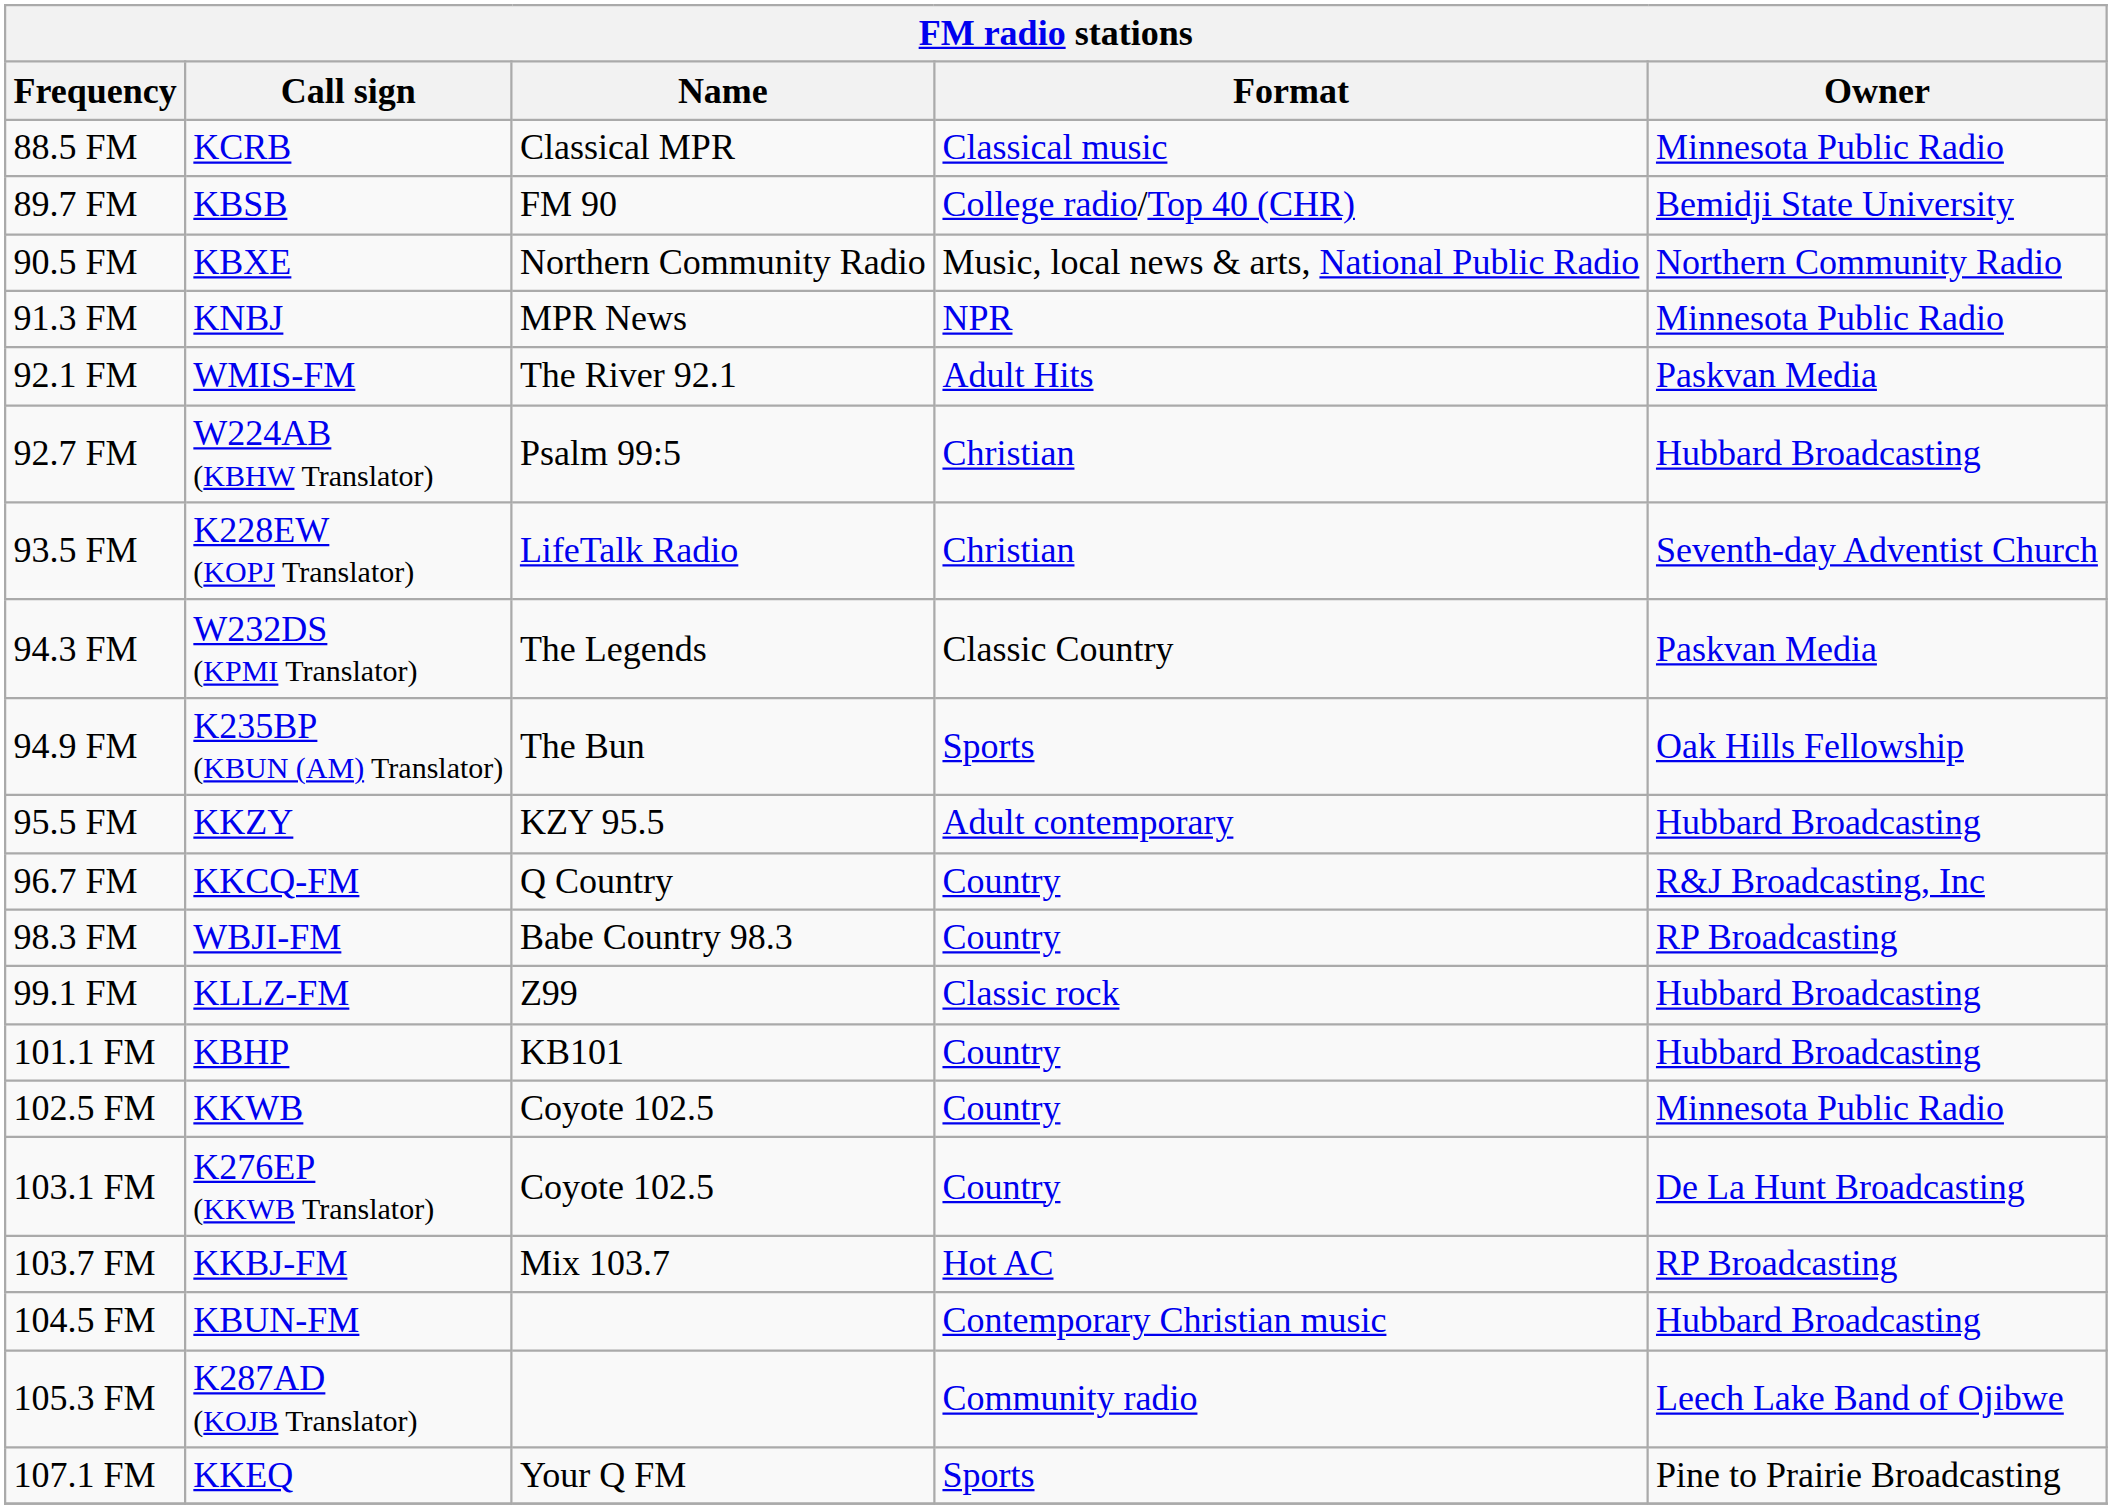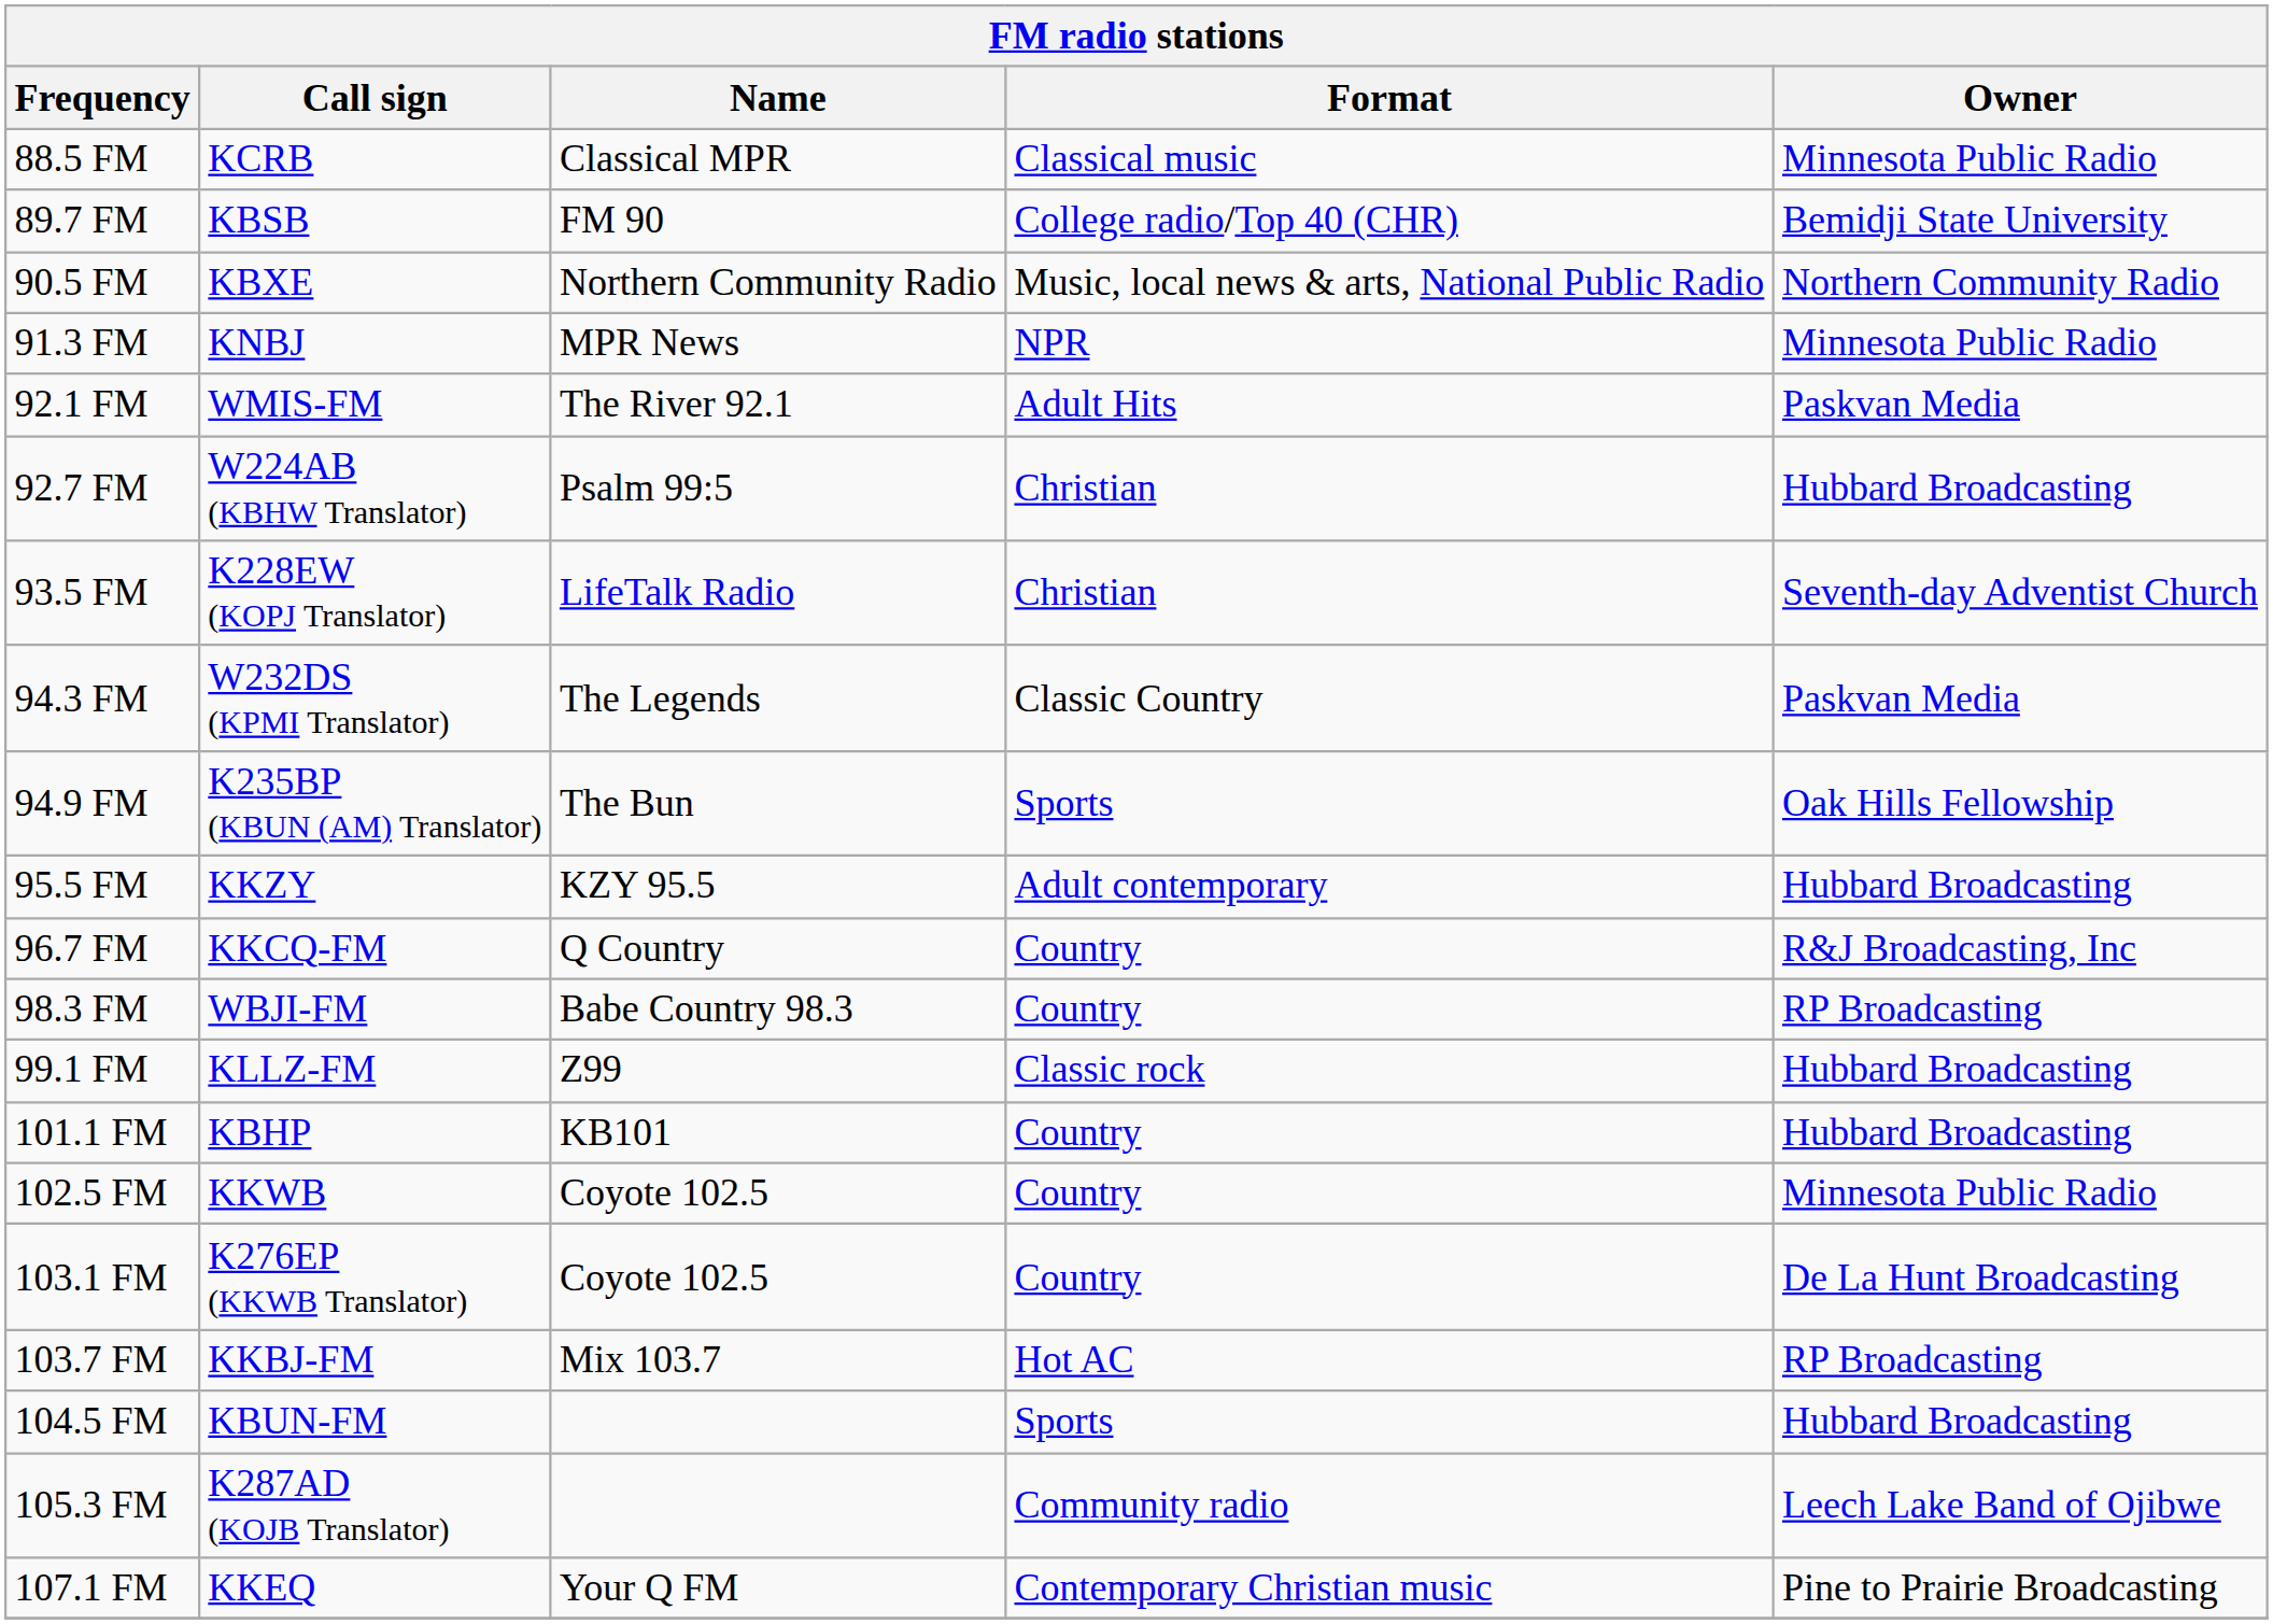 <table class="wikitable">
 <tr>
 <th style="text-align:center;" colspan="5"><strong><a href='#'>FM radio</a> stations</strong></th>
 </tr>
 <tr>
 <th>Frequency</th>
 <th>Call sign</th>
 <th>Name</th>
 <th>Format</th>
 <th>Owner</th>
 </tr>
 <tr>
 <td>88.5 FM</td>
 <td><a href='#'>KCRB</a></td>
 <td>Classical MPR</td>
 <td><a href='#'>Classical music</a></td>
 <td><a href='#'>Minnesota Public Radio</a></td>
 </tr>
 <tr>
 <td>89.7 FM</td>
 <td><a href='#'>KBSB</a></td>
 <td>FM 90</td>
 <td><a href='#'>College radio</a>/<a href='#'>Top 40 (CHR)</a></td>
 <td><a href='#'>Bemidji State University</a></td>
 </tr>
 <tr>
 <td>90.5 FM</td>
 <td><a href='#'>KBXE</a></td>
 <td>Northern Community Radio</td>
 <td>Music, local news & arts, <a href='#'>National Public Radio</a></td>
 <td><a href='#'>Northern Community Radio</a></td>
 </tr>
 <tr>
 <td>91.3 FM</td>
 <td><a href='#'>KNBJ</a></td>
 <td>MPR News</td>
 <td><a href='#'>NPR</a></td>
 <td><a href='#'>Minnesota Public Radio</a></td>
 </tr>
 <tr>
 <td>92.1 FM</td>
 <td><a href='#'>WMIS-FM</a></td>
 <td>The River 92.1</td>
 <td><a href='#'>Adult Hits</a></td>
 <td><a href='#'>Paskvan Media</a></td>
 </tr>
 <tr>
 <td>92.7 FM</td>
 <td><a href='#'>W224AB</a><br><small> (<a href='#'>KBHW</a> Translator)</small></td>
 <td>Psalm 99:5</td>
 <td><a href='#'>Christian</a></td>
 <td><a href='#'>Hubbard Broadcasting</a></td>
 </tr>
 <tr>
 <td>93.5 FM</td>
 <td><a href='#'>K228EW</a><br><small>(<a href='#'>KOPJ</a> Translator)</small></td>
 <td><a href='#'>LifeTalk Radio</a></td>
 <td><a href='#'>Christian</a></td>
 <td><a href='#'>Seventh-day Adventist Church</a></td>
 </tr>
 <tr>
 <td>94.3 FM</td>
 <td><a href='#'>W232DS</a><br><small>(<a href='#'>KPMI</a> Translator)</small></td>
 <td>The Legends</td>
 <td>Classic Country</td>
 <td><a href='#'>Paskvan Media</a></td>
 </tr>
 <tr>
 <td>94.9 FM</td>
 <td><a href='#'>K235BP</a><br><small>(<a href='#'>KBUN (AM)</a> Translator)</small></td>
 <td>The Bun</td>
 <td><a href='#'>Sports</a></td>
 <td><a href='#'>Oak Hills Fellowship</a></td>
 </tr>
 <tr>
 <td>95.5 FM</td>
 <td><a href='#'>KKZY</a></td>
 <td>KZY 95.5</td>
 <td><a href='#'>Adult contemporary</a></td>
 <td><a href='#'>Hubbard Broadcasting</a></td>
 </tr>
 <tr>
 <td>96.7 FM</td>
 <td><a href='#'>KKCQ-FM</a></td>
 <td>Q Country</td>
 <td><a href='#'>Country</a></td>
 <td><a href='#'>R&J Broadcasting, Inc</a></td>
 </tr>
 <tr>
 <td>98.3 FM</td>
 <td><a href='#'>WBJI-FM</a></td>
 <td>Babe Country 98.3</td>
 <td><a href='#'>Country</a></td>
 <td><a href='#'>RP Broadcasting</a></td>
 </tr>
 <tr>
 <td>99.1 FM</td>
 <td><a href='#'>KLLZ-FM</a></td>
 <td>Z99</td>
 <td><a href='#'>Classic rock</a></td>
 <td><a href='#'>Hubbard Broadcasting</a></td>
 </tr>
 <tr>
 <td>101.1 FM</td>
 <td><a href='#'>KBHP</a></td>
 <td>KB101</td>
 <td><a href='#'>Country</a></td>
 <td><a href='#'>Hubbard Broadcasting</a></td>
 </tr>
 <tr>
 <td>102.5 FM</td>
 <td><a href='#'>KKWB</a></td>
 <td>Coyote 102.5</td>
 <td><a href='#'>Country</a></td>
 <td><a href='#'>Minnesota Public Radio</a></td>
 </tr>
 <tr>
 <td>103.1 FM</td>
 <td><a href='#'>K276EP</a><br><small>(<a href='#'>KKWB</a> Translator)</small></td>
 <td>Coyote 102.5</td>
 <td><a href='#'>Country</a></td>
 <td><a href='#'>De La Hunt Broadcasting</a></td>
 </tr>
 <tr>
 <td>103.7 FM</td>
 <td><a href='#'>KKBJ-FM</a></td>
 <td>Mix 103.7</td>
 <td><a href='#'>Hot AC</a></td>
 <td><a href='#'>RP Broadcasting</a></td>
 </tr>
 <tr>
 <td>104.5 FM</td>
 <td><a href='#'>KBUN-FM</a></td>
 <td></td>
-<td><a href='#'>Contemporary Christian music</a></td>
+<td><a href='#'>Sports</a></td>
 <td><a href='#'>Hubbard Broadcasting</a></td>
 </tr>
 <tr>
 <td>105.3 FM</td>
 <td><a href='#'>K287AD</a><br><small>(<a href='#'>KOJB</a> Translator)</small></td>
 <td></td>
 <td><a href='#'>Community radio</a></td>
 <td><a href='#'>Leech Lake Band of Ojibwe</a></td>
 </tr>
 <tr>
 <td>107.1 FM</td>
 <td><a href='#'>KKEQ</a></td>
 <td>Your Q FM</td>
-<td><a href='#'>Sports</a></td>
+<td><a href='#'>Contemporary Christian music</a></td>
 <td>Pine to Prairie Broadcasting</td>
 </tr>
 <tr>
 </tr>
 </table>
